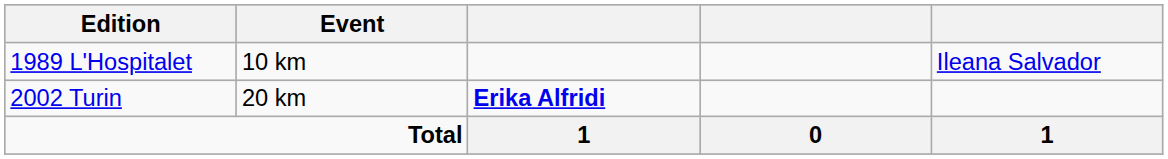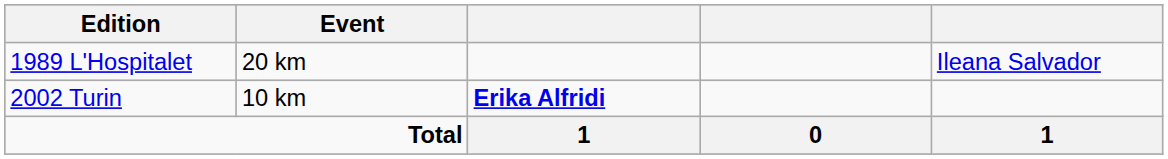 <table class="wikitable" width=80% style="font-size:90%; text-align:left;">
 <tr>
 <th width=20%>Edition</th>
 <th width=20%>Event</th>
 <th width=20%></th>
 <th width=20%></th>
 <th width=20%></th>
 </tr>
 <tr>
 <td rowspan=1> <a href='#'>1989 L'Hospitalet</a></td>
-<td>10 km</td>
+<td>20 km</td>
 <td></td>
 <td></td>
 <td><a href='#'>Ileana Salvador</a></td>
 </tr>
 <tr>
 <td rowspan=1> <a href='#'>2002 Turin</a></td>
-<td>20 km</td>
+<td>10 km</td>
 <td><strong><a href='#'>Erika Alfridi</a></strong></td>
 <td></td>
 <td></td>
 </tr>
 <tr>
 <td colspan=2 align=right><strong>Total</strong></td>
 <th>1</th>
 <th>0</th>
 <th>1</th>
 </tr>
 </table>
